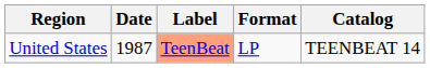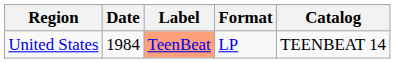 <table class="wikitable">
 <tr>
 <th>Region</th>
 <th>Date</th>
 <th>Label</th>
 <th>Format</th>
 <th>Catalog</th>
 </tr>
 <tr>
 <td><a href='#'>United States</a></td>
-<td>1987</td>
+<td>1984</td>
 <td style="background: lightsalmon;"><a href='#'>TeenBeat</a></td>
 <td><a href='#'>LP</a></td>
 <td>TEENBEAT 14</td>
 </tr>
 </table>
